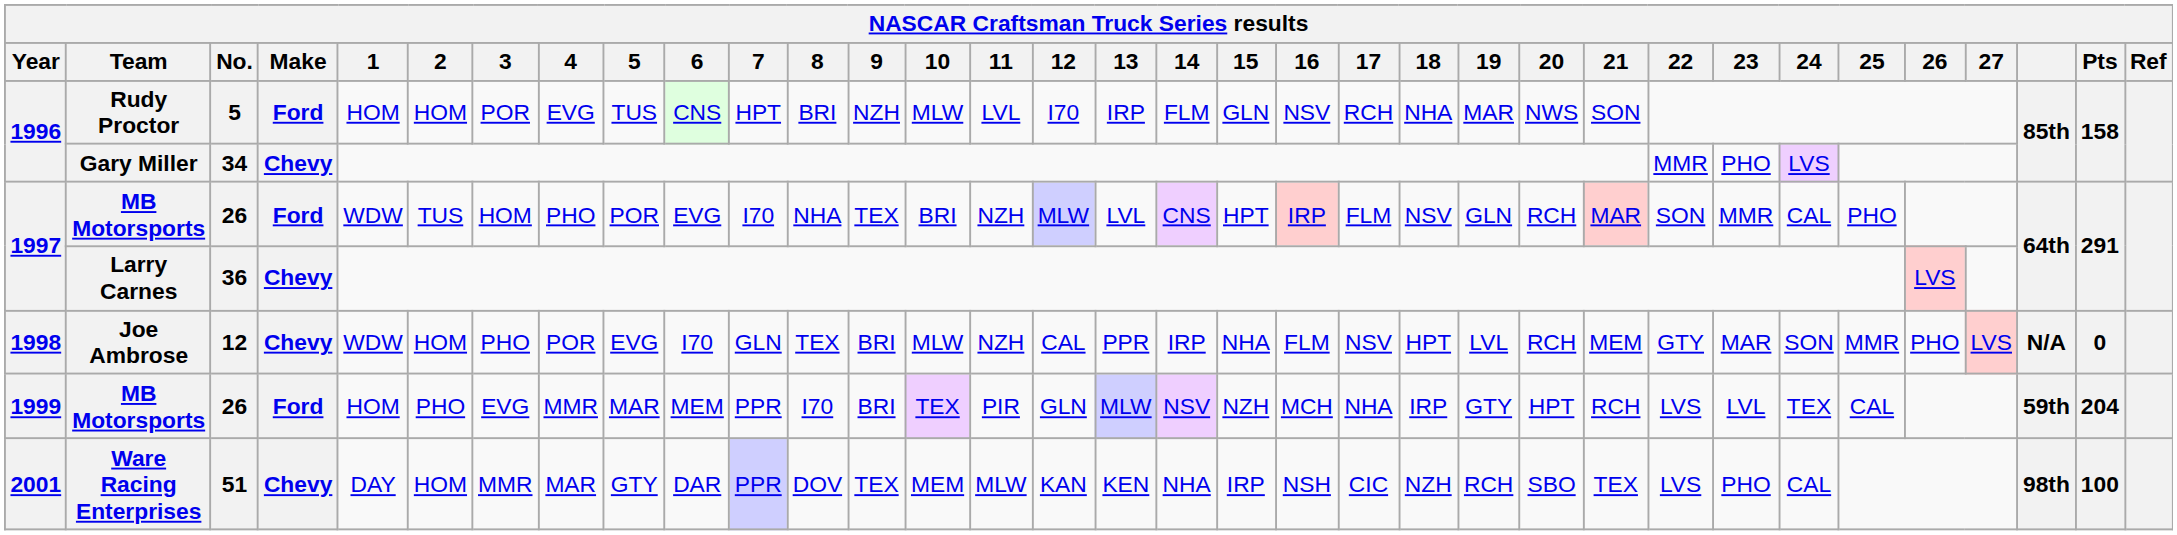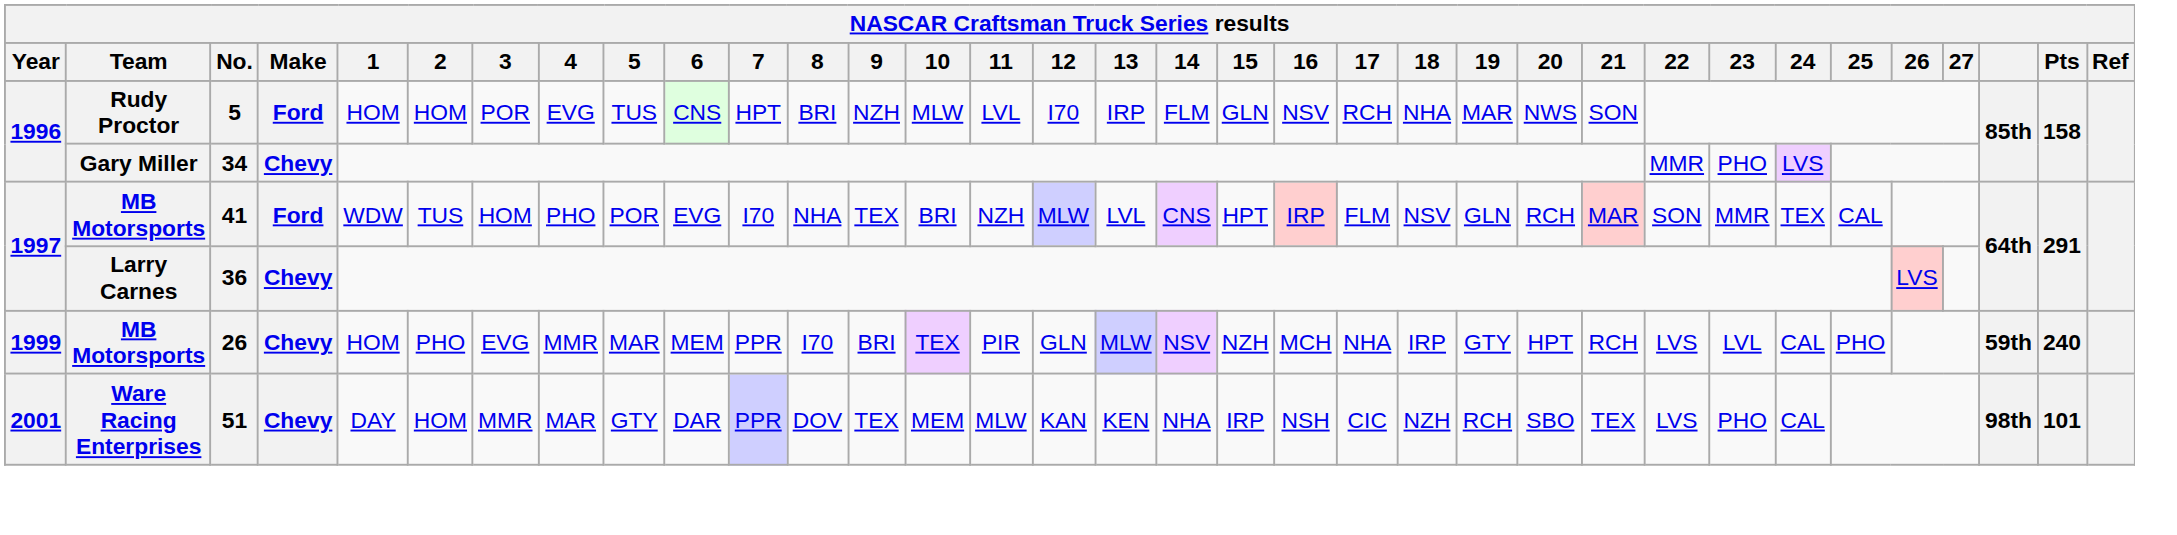 <table class="wikitable" style="text-align:center; font-size:75%">
 <tr>
 <th colspan=34><a href='#'>NASCAR Craftsman Truck Series</a> results</th>
 </tr>
 <tr>
 <th>Year</th>
 <th>Team</th>
 <th>No.</th>
 <th>Make</th>
 <th>1</th>
 <th>2</th>
 <th>3</th>
 <th>4</th>
 <th>5</th>
 <th>6</th>
 <th>7</th>
 <th>8</th>
 <th>9</th>
 <th>10</th>
 <th>11</th>
 <th>12</th>
 <th>13</th>
 <th>14</th>
 <th>15</th>
 <th>16</th>
 <th>17</th>
 <th>18</th>
 <th>19</th>
 <th>20</th>
 <th>21</th>
 <th>22</th>
 <th>23</th>
 <th>24</th>
 <th>25</th>
 <th>26</th>
 <th>27</th>
 <th></th>
 <th>Pts</th>
 <th>Ref</th>
 </tr>
 <tr>
 <th rowspan=2><a href='#'>1996</a></th>
 <th>Rudy Proctor</th>
 <th>5</th>
 <th><a href='#'>Ford</a></th>
 <td><a href='#'>HOM</a></td>
 <td><a href='#'>HOM</a></td>
 <td><a href='#'>POR</a></td>
 <td><a href='#'>EVG</a></td>
 <td><a href='#'>TUS</a></td>
 <td style="background:#DFFFDF;"><a href='#'>CNS</a><br></td>
 <td><a href='#'>HPT</a></td>
 <td><a href='#'>BRI</a></td>
 <td><a href='#'>NZH</a></td>
 <td><a href='#'>MLW</a></td>
 <td><a href='#'>LVL</a></td>
 <td><a href='#'>I70</a></td>
 <td><a href='#'>IRP</a></td>
 <td><a href='#'>FLM</a></td>
 <td><a href='#'>GLN</a></td>
 <td><a href='#'>NSV</a></td>
 <td><a href='#'>RCH</a></td>
 <td><a href='#'>NHA</a></td>
 <td><a href='#'>MAR</a></td>
 <td><a href='#'>NWS</a></td>
 <td><a href='#'>SON</a></td>
 <td colspan=6></td>
 <th rowspan=2>85th</th>
 <th rowspan=2>158</th>
 <th rowspan=2></th>
 </tr>
 <tr>
 <th>Gary Miller</th>
 <th>34</th>
 <th><a href='#'>Chevy</a></th>
 <td colspan=21></td>
 <td><a href='#'>MMR</a></td>
 <td><a href='#'>PHO</a></td>
 <td style="background:#EFCFFF;"><a href='#'>LVS</a><br></td>
 <td colspan=3></td>
 </tr>
 <tr>
 <th rowspan=2><a href='#'>1997</a></th>
 <th><a href='#'>MB Motorsports</a></th>
-<th>26</th>
+<th>41</th>
 <th><a href='#'>Ford</a></th>
 <td><a href='#'>WDW</a></td>
 <td><a href='#'>TUS</a></td>
 <td><a href='#'>HOM</a></td>
 <td><a href='#'>PHO</a></td>
 <td><a href='#'>POR</a></td>
 <td><a href='#'>EVG</a></td>
 <td><a href='#'>I70</a></td>
 <td><a href='#'>NHA</a></td>
 <td><a href='#'>TEX</a></td>
 <td><a href='#'>BRI</a></td>
 <td><a href='#'>NZH</a></td>
 <td style="background:#CFCFFF;"><a href='#'>MLW</a><br></td>
 <td><a href='#'>LVL</a></td>
 <td style="background:#EFCFFF;"><a href='#'>CNS</a><br></td>
 <td><a href='#'>HPT</a></td>
 <td style="background:#FFCFCF;"><a href='#'>IRP</a><br></td>
 <td><a href='#'>FLM</a></td>
 <td><a href='#'>NSV</a></td>
 <td><a href='#'>GLN</a></td>
 <td><a href='#'>RCH</a></td>
 <td style="background:#FFCFCF;"><a href='#'>MAR</a><br></td>
 <td><a href='#'>SON</a></td>
 <td><a href='#'>MMR</a></td>
+<td><a href='#'>TEX</a></td>
 <td><a href='#'>CAL</a></td>
-<td><a href='#'>PHO</a></td>
 <td colspan=2></td>
 <th rowspan=2>64th</th>
 <th rowspan=2>291</th>
 <th rowspan=2></th>
 </tr>
 <tr>
 <th>Larry Carnes</th>
 <th>36</th>
 <th><a href='#'>Chevy</a></th>
 <td colspan=25></td>
 <td style="background:#FFCFCF;"><a href='#'>LVS</a><br></td>
 <td></td>
 </tr>
 <tr>
-<th><a href='#'>1998</a></th>
-<th>Joe Ambrose</th>
-<th>12</th>
-<th><a href='#'>Chevy</a></th>
-<td><a href='#'>WDW</a></td>
-<td><a href='#'>HOM</a></td>
-<td><a href='#'>PHO</a></td>
-<td><a href='#'>POR</a></td>
-<td><a href='#'>EVG</a></td>
-<td><a href='#'>I70</a></td>
-<td><a href='#'>GLN</a></td>
-<td><a href='#'>TEX</a></td>
-<td><a href='#'>BRI</a></td>
-<td><a href='#'>MLW</a></td>
-<td><a href='#'>NZH</a></td>
-<td><a href='#'>CAL</a></td>
-<td><a href='#'>PPR</a></td>
-<td><a href='#'>IRP</a></td>
-<td><a href='#'>NHA</a></td>
-<td><a href='#'>FLM</a></td>
-<td><a href='#'>NSV</a></td>
-<td><a href='#'>HPT</a></td>
-<td><a href='#'>LVL</a></td>
-<td><a href='#'>RCH</a></td>
-<td><a href='#'>MEM</a></td>
-<td><a href='#'>GTY</a></td>
-<td><a href='#'>MAR</a></td>
-<td><a href='#'>SON</a></td>
-<td><a href='#'>MMR</a></td>
-<td><a href='#'>PHO</a></td>
-<td style="background:#FFCFCF;"><a href='#'>LVS</a><br></td>
-<th>N/A</th>
-<th>0</th>
-<th></th>
-</tr>
-<tr>
 <th><a href='#'>1999</a></th>
 <th><a href='#'>MB Motorsports</a></th>
 <th>26</th>
-<th><a href='#'>Ford</a></th>
+<th><a href='#'>Chevy</a></th>
 <td><a href='#'>HOM</a></td>
 <td><a href='#'>PHO</a></td>
 <td><a href='#'>EVG</a></td>
 <td><a href='#'>MMR</a></td>
 <td><a href='#'>MAR</a></td>
 <td><a href='#'>MEM</a></td>
 <td><a href='#'>PPR</a></td>
 <td><a href='#'>I70</a></td>
 <td><a href='#'>BRI</a></td>
 <td style="background:#EFCFFF;"><a href='#'>TEX</a><br></td>
 <td><a href='#'>PIR</a></td>
 <td><a href='#'>GLN</a></td>
 <td style="background:#CFCFFF;"><a href='#'>MLW</a><br></td>
 <td style="background:#EFCFFF;"><a href='#'>NSV</a><br></td>
 <td><a href='#'>NZH</a></td>
 <td><a href='#'>MCH</a></td>
 <td><a href='#'>NHA</a></td>
 <td><a href='#'>IRP</a></td>
 <td><a href='#'>GTY</a></td>
 <td><a href='#'>HPT</a></td>
 <td><a href='#'>RCH</a></td>
 <td><a href='#'>LVS</a></td>
 <td><a href='#'>LVL</a></td>
-<td><a href='#'>TEX</a></td>
 <td><a href='#'>CAL</a></td>
+<td><a href='#'>PHO</a></td>
 <td colspan=2></td>
 <th>59th</th>
-<th>204</th>
+<th>240</th>
 <th></th>
 </tr>
 <tr>
 <th><a href='#'>2001</a></th>
 <th><a href='#'>Ware Racing Enterprises</a></th>
 <th>51</th>
 <th><a href='#'>Chevy</a></th>
 <td><a href='#'>DAY</a></td>
 <td><a href='#'>HOM</a></td>
 <td><a href='#'>MMR</a></td>
 <td><a href='#'>MAR</a></td>
 <td><a href='#'>GTY</a></td>
 <td><a href='#'>DAR</a></td>
 <td style="background:#CFCFFF;"><a href='#'>PPR</a><br></td>
 <td><a href='#'>DOV</a></td>
 <td><a href='#'>TEX</a></td>
 <td><a href='#'>MEM</a></td>
 <td><a href='#'>MLW</a></td>
 <td><a href='#'>KAN</a></td>
 <td><a href='#'>KEN</a></td>
 <td><a href='#'>NHA</a></td>
 <td><a href='#'>IRP</a></td>
 <td><a href='#'>NSH</a></td>
 <td><a href='#'>CIC</a></td>
 <td><a href='#'>NZH</a></td>
 <td><a href='#'>RCH</a></td>
 <td><a href='#'>SBO</a></td>
 <td><a href='#'>TEX</a></td>
 <td><a href='#'>LVS</a></td>
 <td><a href='#'>PHO</a></td>
 <td><a href='#'>CAL</a></td>
 <td colspan=3></td>
 <th>98th</th>
-<th>100</th>
+<th>101</th>
 <th></th>
 </tr>
 </table>
